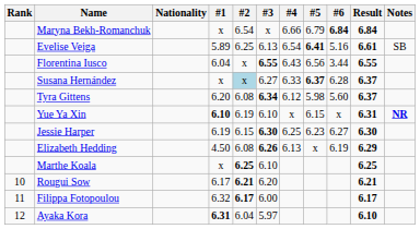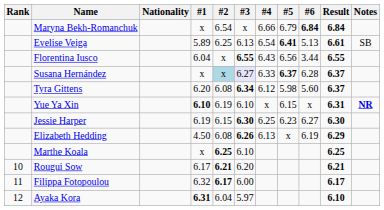 <table class="wikitable sortable" style="text-align:center">
 <tr>
 <th>Rank</th>
 <th>Name</th>
 <th>Nationality</th>
 <th>#1</th>
 <th>#2</th>
 <th>#3</th>
 <th>#4</th>
 <th>#5</th>
 <th>#6</th>
 <th>Result</th>
 <th>Notes</th>
 </tr>
 <tr>
 <td></td>
 <td align=left><a href='#'>Maryna Bekh-Romanchuk</a></td>
 <td align=left></td>
 <td>x</td>
 <td>6.54</td>
 <td>x</td>
 <td>6.66</td>
 <td>6.79</td>
 <td><strong>6.84</strong></td>
 <td><strong>6.84</strong></td>
 <td></td>
 </tr>
 <tr>
 <td></td>
 <td align=left><a href='#'>Evelise Veiga</a></td>
 <td align=left></td>
 <td>5.89</td>
 <td>6.25</td>
 <td>6.13</td>
 <td>6.54</td>
 <td><strong>6.41</strong></td>
-<td>5.16</td>
+<td>5.13</td>
 <td><strong>6.61</strong></td>
 <td>SB</td>
 </tr>
 <tr>
 <td></td>
 <td align=left><a href='#'>Florentina Iusco</a></td>
 <td align=left></td>
 <td>6.04</td>
 <td>x</td>
 <td><strong>6.55</strong></td>
 <td>6.43</td>
 <td>6.56</td>
 <td>3.44</td>
 <td><strong>6.55</strong></td>
 <td></td>
 </tr>
 <tr>
 <td></td>
 <td align=left><a href='#'>Susana Hernández</a></td>
 <td align=left></td>
 <td>x</td>
 <td style="background: lightblue;">x</td>
-<td>6.27</td>
+<td style="background: lavender;">6.27</td>
 <td>6.33</td>
 <td><strong>6.37</strong></td>
 <td>6.28</td>
 <td><strong>6.37</strong></td>
 <td></td>
 </tr>
 <tr>
 <td></td>
 <td align=left><a href='#'>Tyra Gittens</a></td>
 <td align=left></td>
 <td>6.20</td>
 <td>6.08</td>
 <td><strong>6.34</strong></td>
 <td>6.12</td>
 <td>5.98</td>
 <td>5.60</td>
 <td><strong>6.37</strong></td>
 <td></td>
 </tr>
 <tr>
 <td></td>
 <td align=left><a href='#'>Yue Ya Xin</a></td>
 <td align=left></td>
 <td><strong>6.10</strong></td>
 <td>6.19</td>
 <td>6.10</td>
 <td>x</td>
 <td>6.15</td>
 <td>x</td>
 <td><strong>6.31</strong></td>
 <td><strong><a href='#'>NR</a></strong></td>
 </tr>
 <tr>
 <td></td>
 <td align=left><a href='#'>Jessie Harper</a></td>
 <td align=left></td>
 <td>6.19</td>
 <td>6.15</td>
 <td><strong>6.30</strong></td>
 <td>6.25</td>
 <td>6.23</td>
 <td>6.27</td>
 <td><strong>6.30</strong></td>
 <td></td>
 </tr>
 <tr>
 <td></td>
 <td align=left><a href='#'>Elizabeth Hedding</a></td>
 <td align=left></td>
 <td>4.50</td>
 <td>6.08</td>
 <td><strong>6.26</strong></td>
 <td>6.13</td>
 <td>x</td>
 <td>6.19</td>
 <td><strong>6.29</strong></td>
 <td></td>
 </tr>
 <tr>
 <td></td>
 <td align=left><a href='#'>Marthe Koala</a></td>
 <td align=left></td>
 <td>x</td>
 <td><strong>6.25</strong></td>
 <td>6.10</td>
 <td></td>
 <td></td>
 <td></td>
 <td><strong>6.25</strong></td>
 <td></td>
 </tr>
 <tr>
 <td>10</td>
 <td align=left><a href='#'>Rougui Sow</a></td>
 <td align=left></td>
 <td>6.17</td>
 <td><strong>6.21</strong></td>
 <td>6.20</td>
 <td></td>
 <td></td>
 <td></td>
 <td><strong>6.21</strong></td>
 <td></td>
 </tr>
 <tr>
 <td>11</td>
 <td align=left><a href='#'>Filippa Fotopoulou</a></td>
 <td align=left></td>
 <td>6.32</td>
 <td><strong>6.17</strong></td>
 <td>6.00</td>
 <td></td>
 <td></td>
 <td></td>
 <td><strong>6.17</strong></td>
 <td></td>
 </tr>
 <tr>
 <td>12</td>
 <td align=left><a href='#'>Ayaka Kora</a></td>
 <td align=left></td>
 <td><strong>6.31</strong></td>
 <td>6.04</td>
 <td>5.97</td>
 <td></td>
 <td></td>
 <td></td>
 <td><strong>6.10</strong></td>
 <td></td>
 </tr>
 </table>
